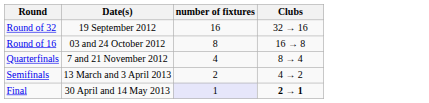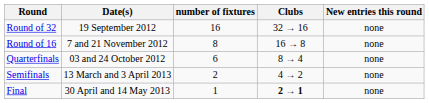 <table class="wikitable" style="text-align:center">
 <tr>
 <th>Round</th>
 <th>Date(s)</th>
 <th>number of fixtures</th>
 <th style="width:100px;">Clubs</th>
+<th>New entries this round</th>
 </tr>
 <tr>
 <td style="text-align:left;"><a href='#'>Round of 32</a></td>
 <td>19 September 2012</td>
 <td>16</td>
 <td>32 → 16</td>
+<td>none</td>
 </tr>
 <tr>
 <td style="text-align:left;"><a href='#'>Round of 16</a></td>
-<td>03 and 24 October 2012</td>
+<td>7 and 21 November 2012</td>
 <td>8</td>
 <td>16 → 8</td>
+<td>none</td>
 </tr>
 <tr>
 <td style="text-align:left;"><a href='#'>Quarterfinals</a></td>
-<td>7 and 21 November 2012</td>
-<td>4</td>
+<td>03 and 24 October 2012</td>
+<td>6</td>
 <td>8 → 4</td>
+<td>none</td>
 </tr>
 <tr>
 <td style="text-align:left;"><a href='#'>Semifinals</a></td>
 <td>13 March and 3 April 2013</td>
 <td>2</td>
 <td>4 → 2</td>
+<td>none</td>
 </tr>
 <tr>
 <td style="text-align:left;"><a href='#'>Final</a></td>
 <td>30 April and 14 May 2013</td>
-<td style="background: lavender;">1</td>
+<td>1</td>
 <td><strong>2 → 1</strong></td>
+<td>none</td>
 </tr>
 </table>
